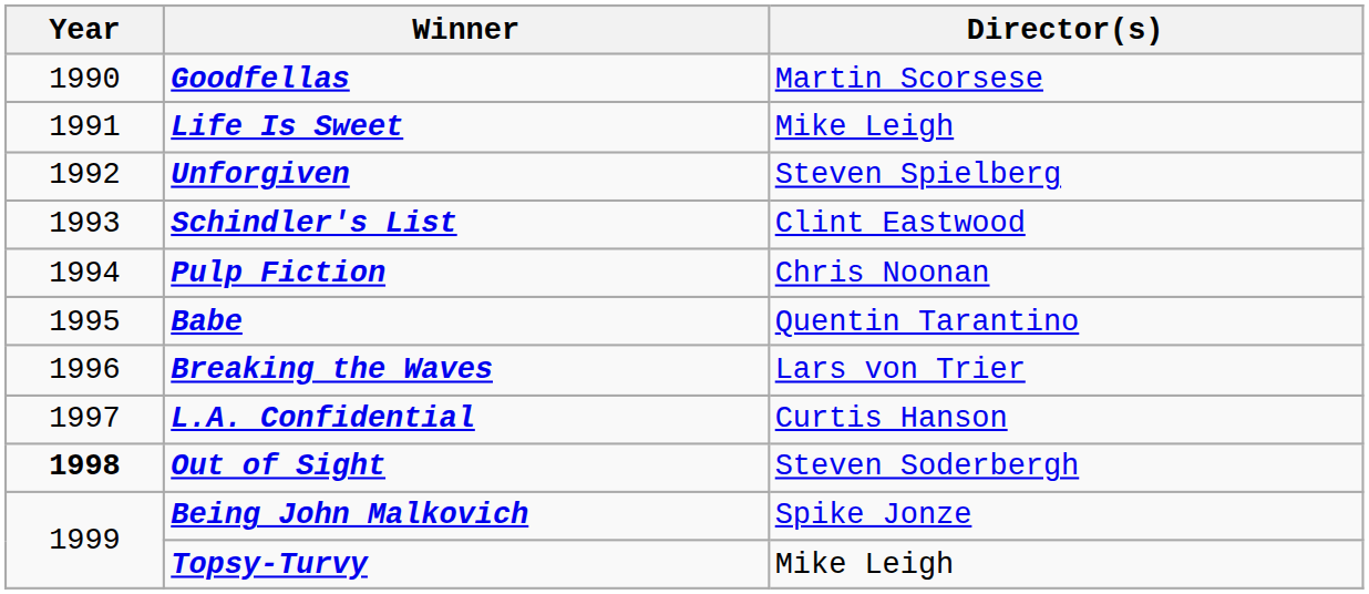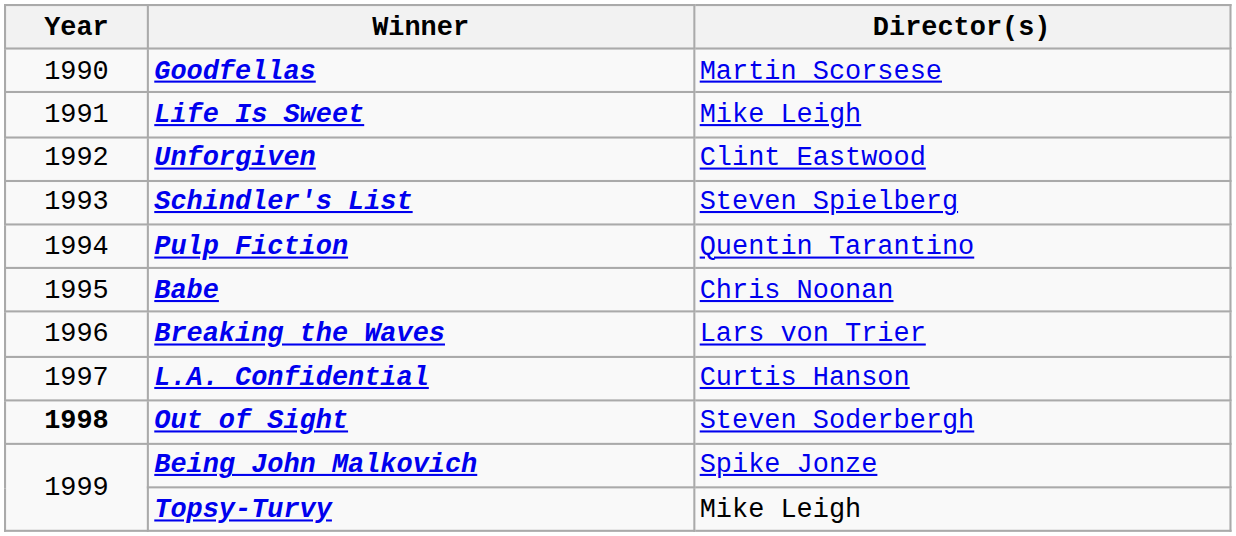 <table class="wikitable" width="95%" cellpadding="5">
 <tr>
 <th width="100"><strong>Year</strong></th>
 <th width="450"><strong>Winner</strong></th>
 <th width="450"><strong>Director(s)</strong></th>
 </tr>
 <tr>
 <td style="text-align:center;">1990</td>
 <td><strong><em><a href='#'>Goodfellas</a></em></strong></td>
 <td><a href='#'>Martin Scorsese</a></td>
 </tr>
 <tr>
 <td style="text-align:center;">1991</td>
 <td><strong><em><a href='#'>Life Is Sweet</a></em></strong></td>
 <td><a href='#'>Mike Leigh</a></td>
 </tr>
 <tr>
 <td style="text-align:center;">1992</td>
 <td><strong><em><a href='#'>Unforgiven</a></em></strong></td>
-<td><a href='#'>Steven Spielberg</a></td>
+<td><a href='#'>Clint Eastwood</a></td>
 </tr>
 <tr>
 <td style="text-align:center;">1993</td>
 <td><strong><em><a href='#'>Schindler's List</a></em></strong></td>
-<td><a href='#'>Clint Eastwood</a></td>
+<td><a href='#'>Steven Spielberg</a></td>
 </tr>
 <tr>
 <td style="text-align:center;">1994</td>
 <td><strong><em><a href='#'>Pulp Fiction</a></em></strong></td>
-<td><a href='#'>Chris Noonan</a></td>
+<td><a href='#'>Quentin Tarantino</a></td>
 </tr>
 <tr>
 <td style="text-align:center;">1995</td>
 <td><strong><em><a href='#'>Babe</a></em></strong></td>
-<td><a href='#'>Quentin Tarantino</a></td>
+<td><a href='#'>Chris Noonan</a></td>
 </tr>
 <tr>
 <td style="text-align:center;">1996</td>
 <td><strong><em><a href='#'>Breaking the Waves</a></em></strong></td>
 <td><a href='#'>Lars von Trier</a></td>
 </tr>
 <tr>
 <td style="text-align:center;">1997</td>
 <td><strong><em><a href='#'>L.A. Confidential</a></em></strong></td>
 <td><a href='#'>Curtis Hanson</a></td>
 </tr>
 <tr>
 <td style="text-align:center;"><strong>1998</strong></td>
 <td><strong><em><a href='#'>Out of Sight</a></em></strong></td>
 <td><a href='#'>Steven Soderbergh</a></td>
 </tr>
 <tr>
 <td rowspan="2" style="text-align:center;">1999</td>
 <td><strong><em><a href='#'>Being John Malkovich</a></em></strong></td>
 <td><a href='#'>Spike Jonze</a></td>
 </tr>
 <tr>
 <td><strong><em><a href='#'>Topsy-Turvy</a></em></strong></td>
 <td>Mike Leigh</td>
 </tr>
 </table>
